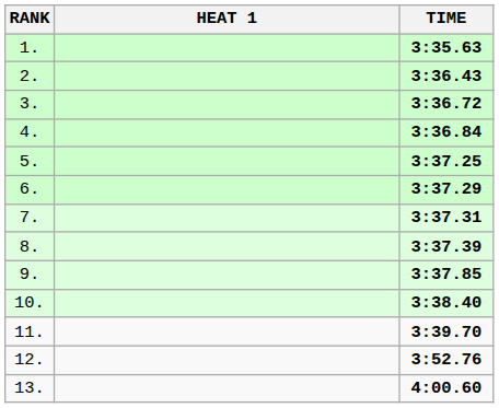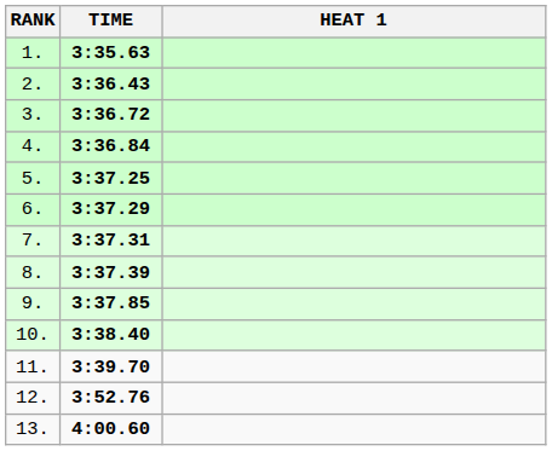 <table class="wikitable" style="border-collapse: collapse; font-size: 90%;">
 <tr>
 <th>RANK</th>
+<th style="width: 5em">TIME</th>
 <th style="width: 20em">HEAT 1</th>
-<th style="width: 5em">TIME</th>
 </tr>
 <tr style="background:#ccffcc;">
 <td align="center">1.</td>
+<td align="center"><strong>3:35.63</strong></td>
 <td></td>
-<td align="center"><strong>3:35.63</strong></td>
 </tr>
 <tr style="background:#ccffcc;">
 <td align="center">2.</td>
+<td align="center"><strong>3:36.43</strong></td>
 <td></td>
-<td align="center"><strong>3:36.43</strong></td>
 </tr>
 <tr style="background:#ccffcc;">
 <td align="center">3.</td>
+<td align="center"><strong>3:36.72</strong></td>
 <td></td>
-<td align="center"><strong>3:36.72</strong></td>
 </tr>
 <tr style="background:#ccffcc;">
 <td align="center">4.</td>
+<td align="center"><strong>3:36.84</strong></td>
 <td></td>
-<td align="center"><strong>3:36.84</strong></td>
 </tr>
 <tr style="background:#ccffcc;">
 <td align="center">5.</td>
+<td align="center"><strong>3:37.25</strong></td>
 <td></td>
-<td align="center"><strong>3:37.25</strong></td>
 </tr>
 <tr style="background:#ccffcc;">
 <td align="center">6.</td>
+<td align="center"><strong>3:37.29</strong></td>
 <td></td>
-<td align="center"><strong>3:37.29</strong></td>
 </tr>
 <tr style="background:#ddffdd;">
 <td align="center">7.</td>
+<td align="center"><strong>3:37.31</strong></td>
 <td></td>
-<td align="center"><strong>3:37.31</strong></td>
 </tr>
 <tr style="background:#ddffdd;">
 <td align="center">8.</td>
+<td align="center"><strong>3:37.39</strong></td>
 <td></td>
-<td align="center"><strong>3:37.39</strong></td>
 </tr>
 <tr style="background:#ddffdd;">
 <td align="center">9.</td>
+<td align="center"><strong>3:37.85</strong></td>
 <td></td>
-<td align="center"><strong>3:37.85</strong></td>
 </tr>
 <tr style="background:#ddffdd;">
 <td align="center">10.</td>
+<td align="center"><strong>3:38.40</strong></td>
 <td></td>
-<td align="center"><strong>3:38.40</strong></td>
 </tr>
 <tr>
 <td align="center">11.</td>
+<td align="center"><strong>3:39.70</strong></td>
 <td></td>
-<td align="center"><strong>3:39.70</strong></td>
 </tr>
 <tr>
 <td align="center">12.</td>
+<td align="center"><strong>3:52.76</strong></td>
 <td></td>
-<td align="center"><strong>3:52.76</strong></td>
 </tr>
 <tr>
 <td align="center">13.</td>
+<td align="center"><strong>4:00.60</strong></td>
 <td></td>
-<td align="center"><strong>4:00.60</strong></td>
 </tr>
 </table>
